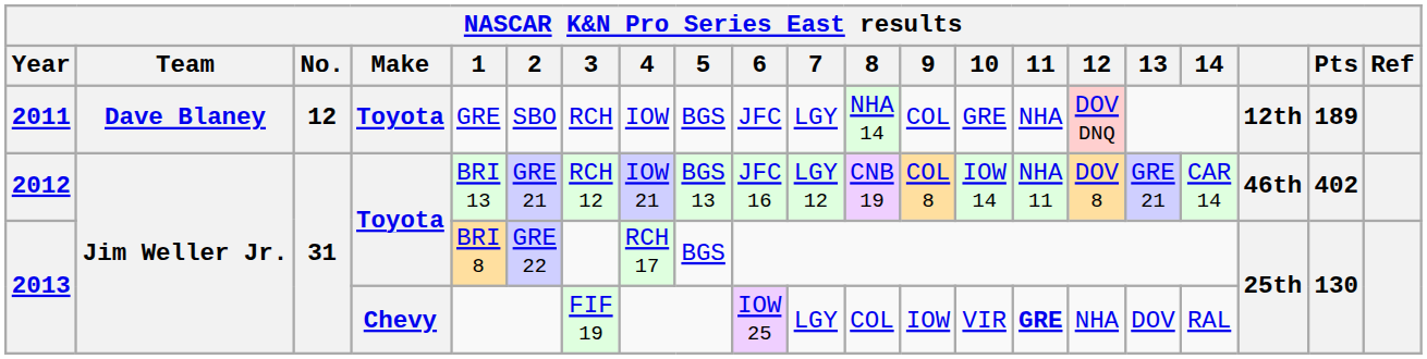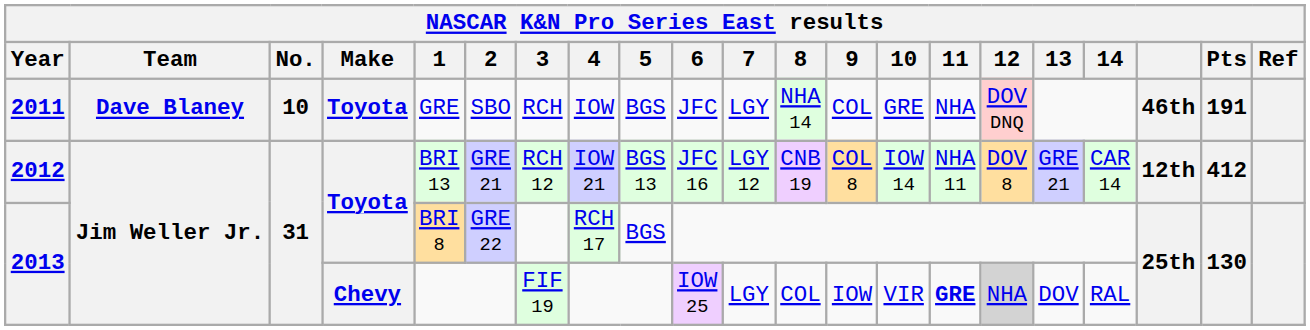 <table class="wikitable" style="text-align:center; font-size:75%">
 <tr>
 <th colspan=45><a href='#'>NASCAR</a> <a href='#'>K&N Pro Series East</a> results</th>
 </tr>
 <tr>
 <th>Year</th>
 <th>Team</th>
 <th>No.</th>
 <th>Make</th>
 <th>1</th>
 <th>2</th>
 <th>3</th>
 <th>4</th>
 <th>5</th>
 <th>6</th>
 <th>7</th>
 <th>8</th>
 <th>9</th>
 <th>10</th>
 <th>11</th>
 <th>12</th>
 <th>13</th>
 <th>14</th>
 <th></th>
 <th>Pts</th>
 <th>Ref</th>
 </tr>
 <tr>
 <th><a href='#'>2011</a></th>
 <th><a href='#'>Dave Blaney</a></th>
-<th>12</th>
+<th>10</th>
 <th><a href='#'>Toyota</a></th>
 <td><a href='#'>GRE</a></td>
 <td><a href='#'>SBO</a></td>
 <td><a href='#'>RCH</a></td>
 <td><a href='#'>IOW</a></td>
 <td><a href='#'>BGS</a></td>
 <td><a href='#'>JFC</a></td>
 <td><a href='#'>LGY</a></td>
 <td style="background:#DFFFDF;"><a href='#'>NHA</a><br><small>14</small></td>
 <td><a href='#'>COL</a></td>
 <td><a href='#'>GRE</a></td>
 <td><a href='#'>NHA</a></td>
 <td style="background:#FFCFCF;"><a href='#'>DOV</a><br><small>DNQ</small></td>
 <td colspan=2></td>
-<th>12th</th>
-<th>189</th>
+<th>46th</th>
+<th>191</th>
 <th></th>
 </tr>
 <tr>
 <th><a href='#'>2012</a></th>
 <th rowspan=3>Jim Weller Jr.</th>
 <th rowspan=3>31</th>
 <th rowspan=2><a href='#'>Toyota</a></th>
 <td style="background:#DFFFDF;"><a href='#'>BRI</a><br><small>13</small></td>
 <td style="background:#CFCFFF;"><a href='#'>GRE</a><br><small>21</small></td>
 <td style="background:#DFFFDF;"><a href='#'>RCH</a><br><small>12</small></td>
 <td style="background:#CFCFFF;"><a href='#'>IOW</a><br><small>21</small></td>
 <td style="background:#DFFFDF;"><a href='#'>BGS</a><br><small>13</small></td>
 <td style="background:#DFFFDF;"><a href='#'>JFC</a><br><small>16</small></td>
 <td style="background:#DFFFDF;"><a href='#'>LGY</a><br><small>12</small></td>
 <td style="background:#EFCFFF;"><a href='#'>CNB</a><br><small>19</small></td>
 <td style="background:#FFDF9F;"><a href='#'>COL</a><br><small>8</small></td>
 <td style="background:#DFFFDF;"><a href='#'>IOW</a><br><small>14</small></td>
 <td style="background:#DFFFDF;"><a href='#'>NHA</a><br><small>11</small></td>
 <td style="background:#FFDF9F;"><a href='#'>DOV</a><br><small>8</small></td>
 <td style="background:#CFCFFF;"><a href='#'>GRE</a><br><small>21</small></td>
 <td style="background:#DFFFDF;"><a href='#'>CAR</a><br><small>14</small></td>
-<th>46th</th>
-<th>402</th>
+<th>12th</th>
+<th>412</th>
 <th></th>
 </tr>
 <tr>
 <th rowspan=2><a href='#'>2013</a></th>
 <td style="background:#FFDF9F;"><a href='#'>BRI</a><br><small>8</small></td>
 <td style="background:#CFCFFF;"><a href='#'>GRE</a><br><small>22</small></td>
 <td></td>
 <td style="background:#DFFFDF;"><a href='#'>RCH</a><br><small>17</small></td>
 <td><a href='#'>BGS</a></td>
 <td colspan=9></td>
 <th rowspan=2>25th</th>
 <th rowspan=2>130</th>
 <th rowspan=2></th>
 </tr>
 <tr>
 <th><a href='#'>Chevy</a></th>
 <td colspan=2></td>
 <td style="background:#DFFFDF;"><a href='#'>FIF</a><br><small>19</small></td>
 <td colspan=2></td>
 <td style="background:#EFCFFF;"><a href='#'>IOW</a><br><small>25</small></td>
 <td><a href='#'>LGY</a></td>
 <td><a href='#'>COL</a></td>
 <td><a href='#'>IOW</a></td>
 <td><a href='#'>VIR</a></td>
 <td><strong><a href='#'>GRE</a></strong></td>
-<td><a href='#'>NHA</a></td>
+<td style="background: lightgrey;"><a href='#'>NHA</a></td>
 <td><a href='#'>DOV</a></td>
 <td><a href='#'>RAL</a></td>
 </tr>
 </table>
